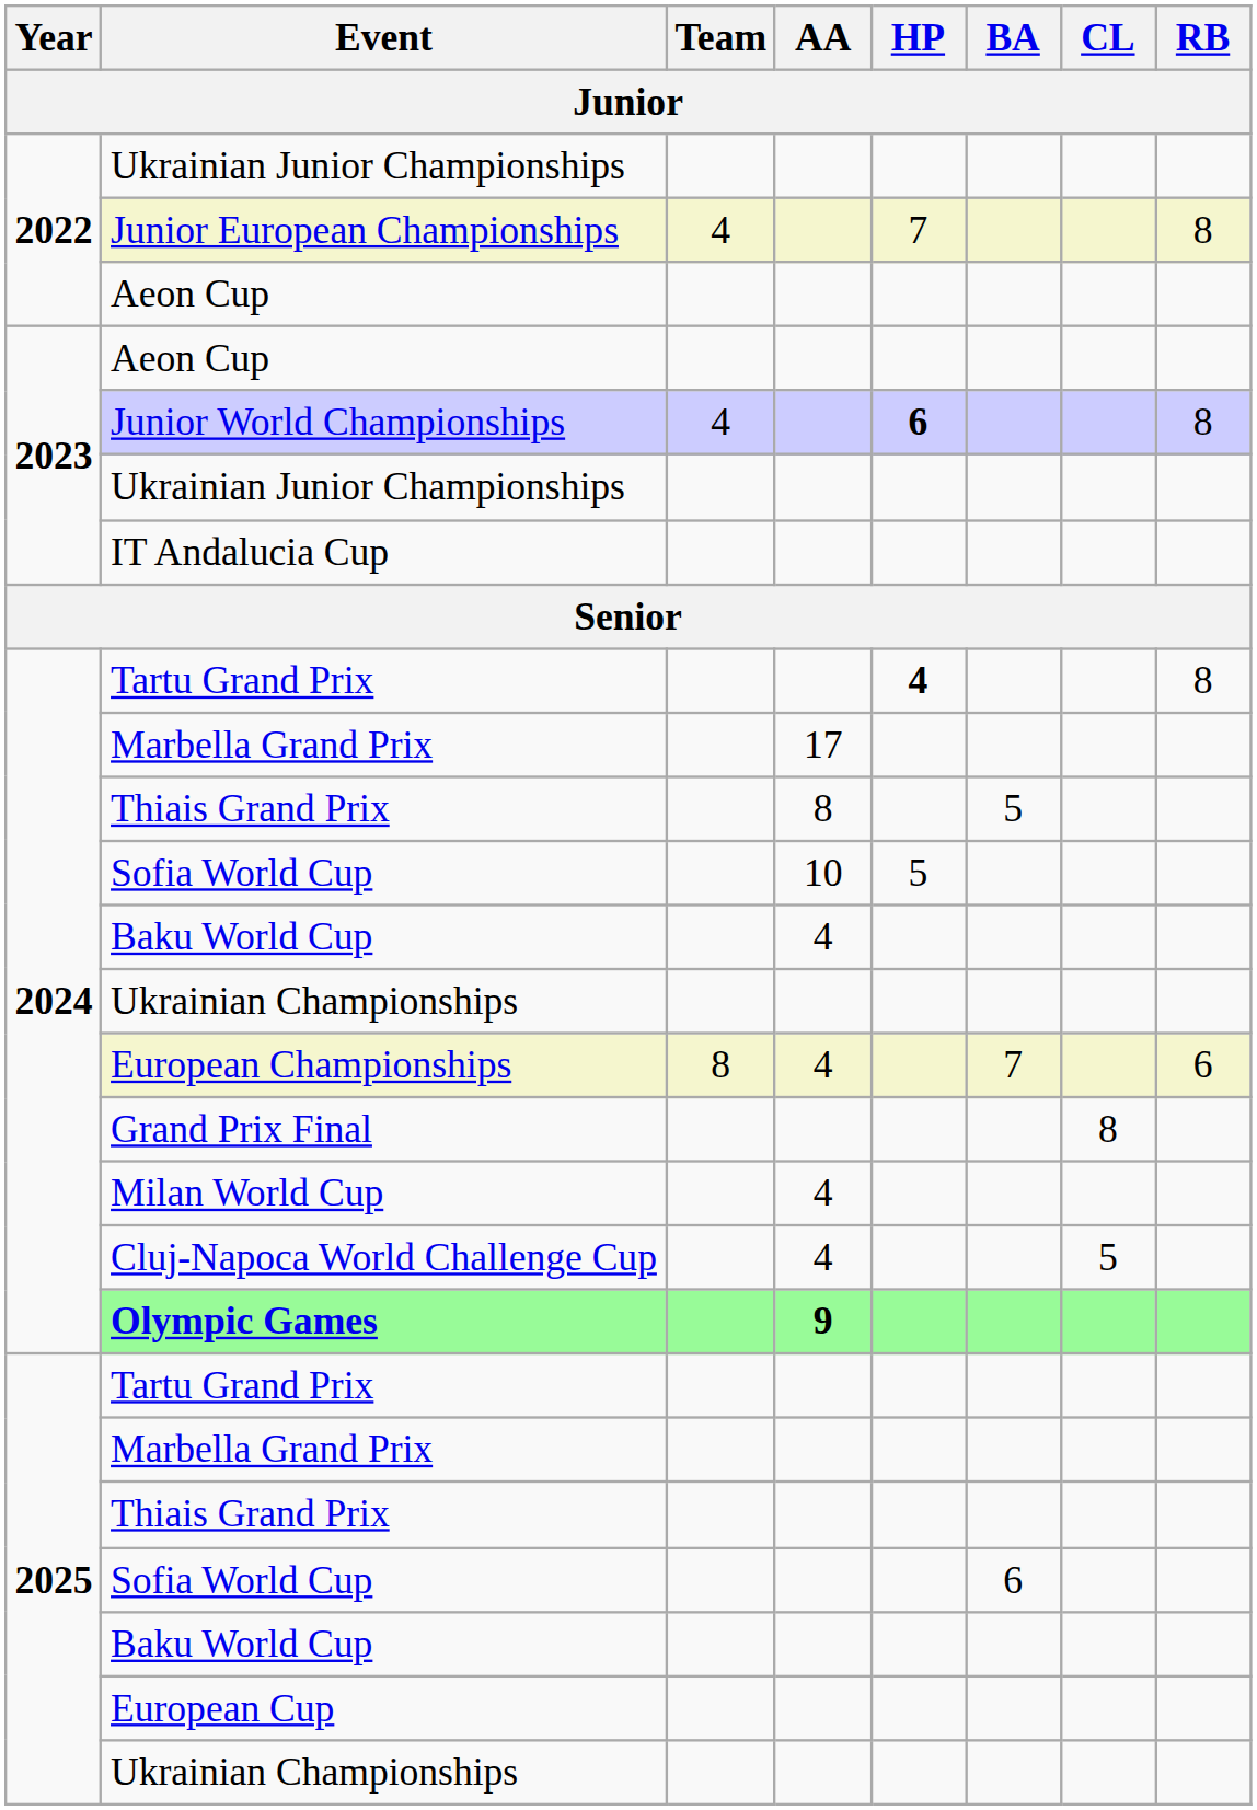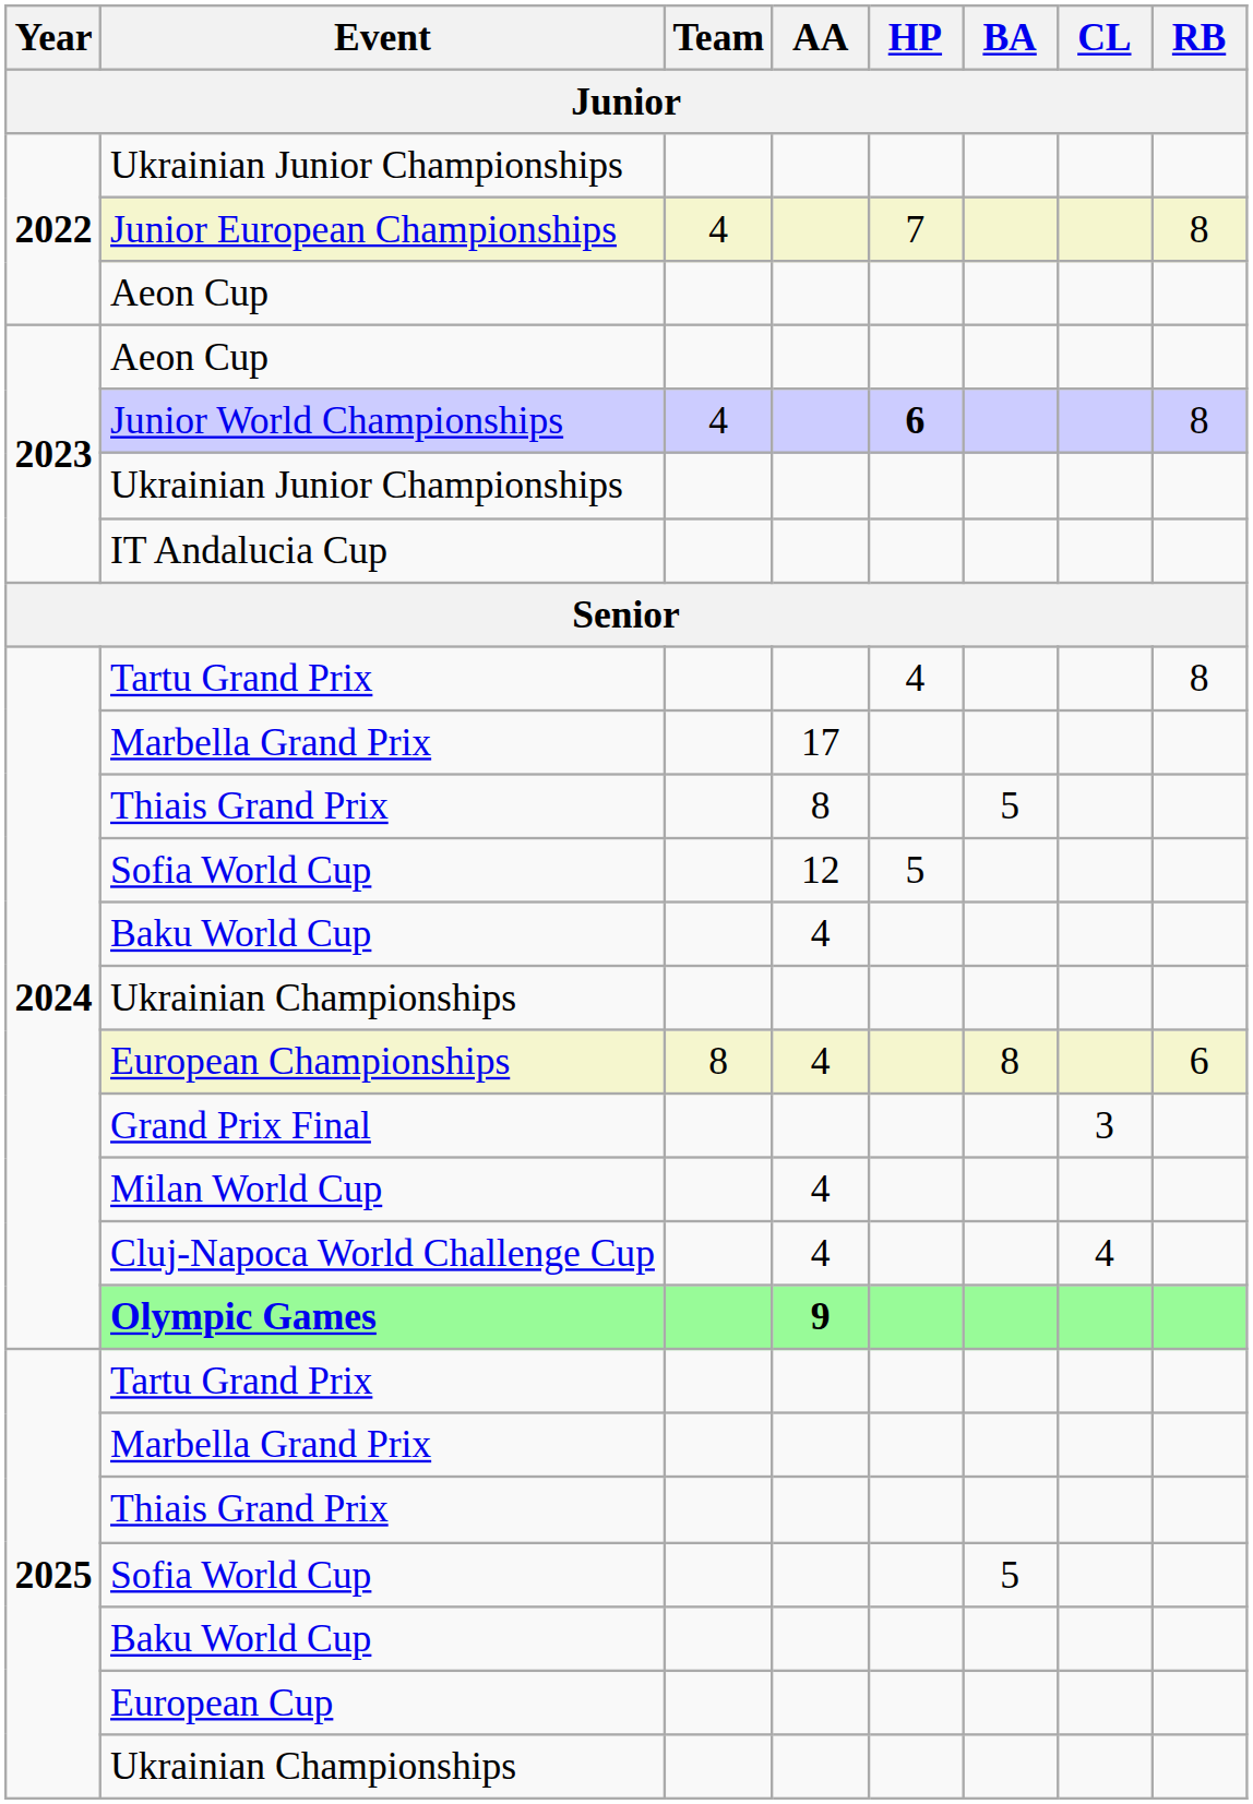 <table class="wikitable" style="text-align:center; font-size:95%;">
 <tr>
 <th align=center>Year</th>
 <th align=center>Event</th>
 <th style="width:30px;">Team</th>
 <th style="width:30px;">AA</th>
 <th style="width:30px;"><a href='#'>HP</a></th>
 <th style="width:30px;"><a href='#'>BA</a></th>
 <th style="width:30px;"><a href='#'>CL</a></th>
 <th style="width:30px;"><a href='#'>RB</a></th>
 </tr>
 <tr>
 <th colspan="8"><strong>Junior</strong></th>
 </tr>
 <tr>
 <td rowspan="3"><strong>2022</strong></td>
 <td align=left>Ukrainian Junior Championships</td>
 <td></td>
 <td></td>
 <td></td>
 <td></td>
 <td></td>
 <td></td>
 </tr>
 <tr bgcolor=#F5F6CE>
 <td align=left><a href='#'>Junior European Championships</a></td>
 <td>4</td>
 <td></td>
 <td>7</td>
 <td></td>
 <td></td>
 <td>8</td>
 </tr>
 <tr>
 <td align=left>Aeon Cup</td>
 <td></td>
 <td></td>
 <td></td>
 <td></td>
 <td></td>
 <td></td>
 </tr>
 <tr>
 <td rowspan="4"><strong>2023</strong></td>
 <td align=left>Aeon Cup</td>
 <td></td>
 <td></td>
 <td></td>
 <td></td>
 <td></td>
 <td></td>
 </tr>
 <tr bgcolor=#CCCCFF>
 <td align=left><a href='#'>Junior World Championships</a></td>
 <td>4</td>
 <td></td>
 <td><strong>6</strong></td>
 <td></td>
 <td></td>
 <td>8</td>
 </tr>
 <tr>
 <td align=left>Ukrainian Junior Championships</td>
 <td></td>
 <td></td>
 <td></td>
 <td></td>
 <td></td>
 <td></td>
 </tr>
 <tr>
 <td align=left>IT Andalucia Cup</td>
 <td></td>
 <td></td>
 <td></td>
 <td></td>
 <td></td>
 <td></td>
 </tr>
 <tr>
 <th colspan="8"><strong>Senior</strong></th>
 </tr>
 <tr>
 <td rowspan="11"><strong>2024</strong></td>
 <td align=left><a href='#'>Tartu Grand Prix</a></td>
 <td></td>
 <td></td>
-<td><strong>4</strong></td>
+<td>4</td>
 <td></td>
 <td></td>
 <td>8</td>
 </tr>
 <tr>
 <td align=left><a href='#'>Marbella Grand Prix</a></td>
 <td></td>
 <td>17</td>
 <td></td>
 <td></td>
 <td></td>
 <td></td>
 </tr>
 <tr>
 <td align=left><a href='#'>Thiais Grand Prix</a></td>
 <td></td>
 <td>8</td>
 <td></td>
 <td>5</td>
 <td></td>
 <td></td>
 </tr>
 <tr>
 <td align=left><a href='#'>Sofia World Cup</a></td>
 <td></td>
-<td>10</td>
+<td>12</td>
 <td>5</td>
 <td></td>
 <td></td>
 <td></td>
 </tr>
 <tr>
 <td align=left><a href='#'>Baku World Cup</a></td>
 <td></td>
 <td>4</td>
 <td></td>
 <td></td>
 <td></td>
 <td></td>
 </tr>
 <tr>
 <td align=left>Ukrainian Championships</td>
 <td></td>
 <td></td>
 <td></td>
 <td></td>
 <td></td>
 <td></td>
 </tr>
 <tr bgcolor=#F5F6CE>
 <td align=left><a href='#'>European Championships</a></td>
 <td>8</td>
 <td>4</td>
 <td></td>
-<td>7</td>
+<td>8</td>
 <td></td>
 <td>6</td>
 </tr>
 <tr>
 <td align=left><a href='#'>Grand Prix Final</a></td>
 <td></td>
 <td></td>
 <td></td>
 <td></td>
-<td>8</td>
+<td>3</td>
 <td></td>
 </tr>
 <tr>
 <td align=left><a href='#'>Milan World Cup</a></td>
 <td></td>
 <td>4</td>
 <td></td>
 <td></td>
 <td></td>
 <td></td>
 </tr>
 <tr>
 <td align=left><a href='#'>Cluj-Napoca World Challenge Cup</a></td>
 <td></td>
 <td>4</td>
 <td></td>
 <td></td>
-<td>5</td>
+<td>4</td>
 <td></td>
 </tr>
 <tr bgcolor=98FB98>
 <td align=left><strong><a href='#'>Olympic Games</a></strong></td>
 <td></td>
 <td><strong>9</strong></td>
 <td></td>
 <td></td>
 <td></td>
 <td></td>
 </tr>
 <tr>
 <td rowspan="7"><strong>2025</strong></td>
 <td align=left><a href='#'>Tartu Grand Prix</a></td>
 <td></td>
 <td></td>
 <td></td>
 <td></td>
 <td></td>
 <td></td>
 </tr>
 <tr>
 <td align=left><a href='#'>Marbella Grand Prix</a></td>
 <td></td>
 <td></td>
 <td></td>
 <td></td>
 <td></td>
 <td></td>
 </tr>
 <tr>
 <td align=left><a href='#'>Thiais Grand Prix</a></td>
 <td></td>
 <td></td>
 <td></td>
 <td></td>
 <td></td>
 <td></td>
 </tr>
 <tr>
 <td align=left><a href='#'>Sofia World Cup</a></td>
 <td></td>
 <td></td>
 <td></td>
-<td>6</td>
+<td>5</td>
 <td></td>
 <td></td>
 </tr>
 <tr>
 <td align=left><a href='#'>Baku World Cup</a></td>
 <td></td>
 <td></td>
 <td></td>
 <td></td>
 <td></td>
 <td></td>
 </tr>
 <tr>
 <td align=left><a href='#'>European Cup</a></td>
 <td></td>
 <td></td>
 <td></td>
 <td></td>
 <td></td>
 <td></td>
 </tr>
 <tr>
 <td align=left>Ukrainian Championships</td>
 <td></td>
 <td></td>
 <td></td>
 <td></td>
 <td></td>
 <td></td>
 </tr>
 </table>
